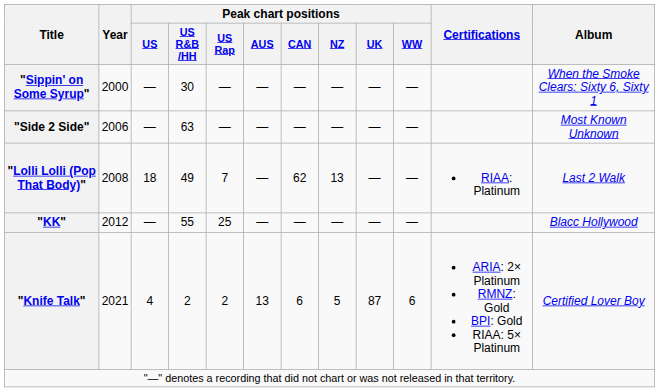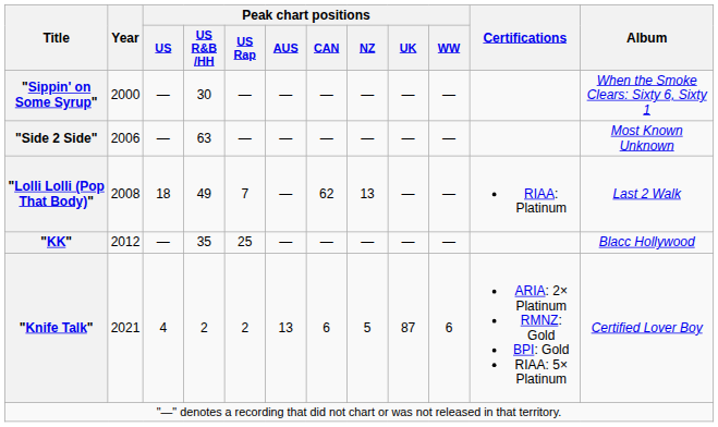 <table class="wikitable plainrowheaders" style="text-align:center;">
 <tr>
 <th rowspan="2">Title</th>
 <th rowspan="2">Year</th>
 <th colspan="8">Peak chart positions</th>
 <th rowspan="2"><a href='#'>Certifications</a></th>
 <th rowspan="2">Album</th>
 </tr>
 <tr>
 <th scope="col" style="width:3em;font-size:90%;"><a href='#'>US</a><br></th>
 <th scope="col" style="width:3em;font-size:90%;"><a href='#'>US<br>R&B<br>/HH</a><br></th>
 <th scope="col" style="width:3em;font-size:90%;"><a href='#'>US<br>Rap</a><br></th>
 <th scope="col" style="width:3em;font-size:90%;"><a href='#'>AUS</a><br></th>
 <th scope="col" style="width:3em;font-size:90%;"><a href='#'>CAN</a><br></th>
 <th scope="col" style="width:3em;font-size:90%;"><a href='#'>NZ</a><br></th>
 <th scope="col" style="width:3em;font-size:90%;"><a href='#'>UK</a><br></th>
 <th scope="col" style="width:3em;font-size:90%;"><a href='#'>WW</a><br></th>
 </tr>
 <tr>
 <th scope="row">"<a href='#'>Sippin' on Some Syrup</a>"<br></th>
 <td>2000</td>
 <td>—</td>
 <td>30</td>
 <td>—</td>
 <td>—</td>
 <td>—</td>
 <td>—</td>
 <td>—</td>
 <td>—</td>
 <td></td>
 <td><em><a href='#'>When the Smoke Clears: Sixty 6, Sixty 1</a></em></td>
 </tr>
 <tr>
 <th scope="row">"Side 2 Side"<br></th>
 <td>2006</td>
 <td>—</td>
 <td>63</td>
 <td>—</td>
 <td>—</td>
 <td>—</td>
 <td>—</td>
 <td>—</td>
 <td>—</td>
 <td></td>
 <td><em><a href='#'>Most Known Unknown</a></em></td>
 </tr>
 <tr>
 <th scope="row">"<a href='#'>Lolli Lolli (Pop That Body)</a>"<br></th>
 <td>2008</td>
 <td>18</td>
 <td>49</td>
 <td>7</td>
 <td>—</td>
 <td>62</td>
 <td>13</td>
 <td>—</td>
 <td>—</td>
 <td><br><ul><li><a href='#'>RIAA</a>: Platinum</li></ul></td>
 <td><em><a href='#'>Last 2 Walk</a></em></td>
 </tr>
 <tr>
 <th scope="row">"<a href='#'>KK</a>"<br></th>
 <td>2012</td>
 <td>—</td>
-<td>55</td>
+<td>35</td>
 <td>25</td>
 <td>—</td>
 <td>—</td>
 <td>—</td>
 <td>—</td>
 <td>—</td>
 <td></td>
 <td><em><a href='#'>Blacc Hollywood</a></em></td>
 </tr>
 <tr>
 <th scope="row">"<a href='#'>Knife Talk</a>"<br></th>
 <td>2021</td>
 <td>4</td>
 <td>2</td>
 <td>2</td>
 <td>13</td>
 <td>6</td>
 <td>5</td>
 <td>87</td>
 <td>6</td>
 <td><br><ul><li><a href='#'>ARIA</a>: 2× Platinum</li><li><a href='#'>RMNZ</a>: Gold</li><li><a href='#'>BPI</a>: Gold</li><li>RIAA: 5× Platinum</li></ul></td>
 <td><em><a href='#'>Certified Lover Boy</a></em></td>
 </tr>
 <tr>
 <td colspan="12" style="font-size:90%">"—" denotes a recording that did not chart or was not released in that territory.</td>
 </tr>
 </table>
